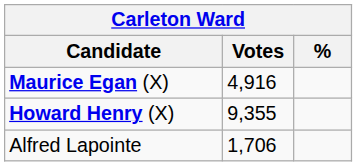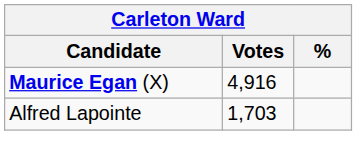 <table class="wikitable">
 <tr>
 <th colspan="3"><a href='#'>Carleton Ward</a></th>
 </tr>
 <tr>
 <th style="width: 170px">Candidate</th>
 <th style="width: 50px">Votes</th>
 <th style="width: 40px">%</th>
 </tr>
 <tr>
 <td><strong><a href='#'>Maurice Egan</a></strong> (X)</td>
 <td>4,916</td>
 <td></td>
 </tr>
 <tr>
-<td><strong><a href='#'>Howard Henry</a></strong> (X)</td>
-<td>9,355</td>
-<td></td>
-</tr>
-<tr>
 <td>Alfred Lapointe</td>
-<td>1,706</td>
+<td>1,703</td>
 <td></td>
 </tr>
 </table>
